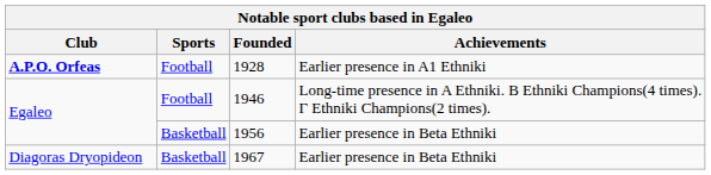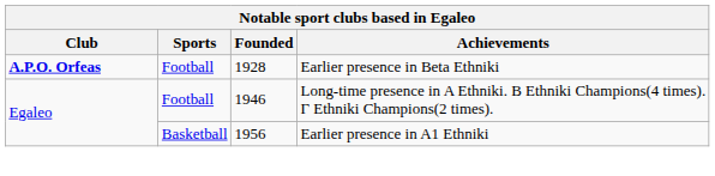 <table class="wikitable">
 <tr>
 <th colspan="4">Notable sport clubs based in Egaleo</th>
 </tr>
 <tr>
 <th width="150">Club</th>
 <th>Sports</th>
 <th>Founded</th>
 <th>Achievements</th>
 </tr>
 <tr>
 <td><strong><a href='#'>A.P.O. Orfeas</a></strong></td>
 <td><a href='#'>Football</a></td>
 <td>1928</td>
-<td>Earlier presence in A1 Ethniki</td>
+<td>Earlier presence in Beta Ethniki</td>
 </tr>
 <tr>
 <td rowspan="2"><a href='#'>Egaleo</a></td>
 <td><a href='#'>Football</a></td>
 <td>1946</td>
 <td>Long-time presence in A Ethniki. B Ethniki Champions(4 times).<br>Γ Ethniki Champions(2 times).</td>
 </tr>
 <tr>
 <td><a href='#'>Basketball</a></td>
 <td>1956</td>
-<td>Earlier presence in Beta Ethniki</td>
-</tr>
-<tr>
-<td><a href='#'>Diagoras Dryopideon</a></td>
-<td><a href='#'>Basketball</a></td>
-<td>1967</td>
-<td>Earlier presence in Beta Ethniki</td>
+<td>Earlier presence in A1 Ethniki</td>
 </tr>
 </table>
